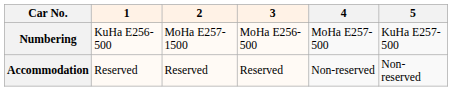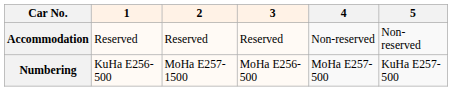 <table class="wikitable">
 <tr>
 <th>Car No.</th>
 <th style="background: #FFF2E6">1</th>
 <th style="background: #FFF2E6">2</th>
 <th style="background: #FFF2E6">3</th>
 <th>4</th>
 <th>5</th>
 </tr>
 <tr>
+<th>Accommodation</th>
+<td style="background: #FFFAF5">Reserved</td>
+<td style="background: #FFFAF5">Reserved</td>
+<td style="background: #FFFAF5">Reserved</td>
+<td>Non-reserved</td>
+<td>Non-reserved</td>
+</tr>
+<tr>
 <th>Numbering</th>
 <td style="background: #FFFAF5">KuHa E256-500</td>
 <td style="background: #FFFAF5">MoHa E257-1500</td>
 <td style="background: #FFFAF5">MoHa E256-500</td>
 <td>MoHa E257-500</td>
 <td>KuHa E257-500</td>
 </tr>
-<tr>
-<th>Accommodation</th>
-<td style="background: #FFFAF5">Reserved</td>
-<td style="background: #FFFAF5">Reserved</td>
-<td style="background: #FFFAF5">Reserved</td>
-<td>Non-reserved</td>
-<td>Non-reserved</td>
-</tr>
 </table>
